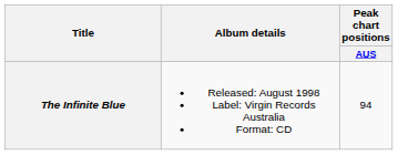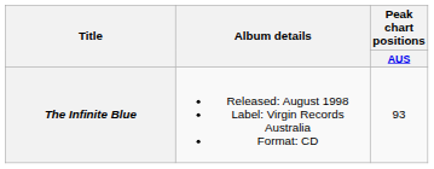 <table class="wikitable plainrowheaders" style="text-align:center;" border="1">
 <tr>
 <th scope="col" rowspan="2" style="width:14em;">Title</th>
 <th scope="col" rowspan="2" style="width:16em;">Album details</th>
 <th scope="col" colspan="1">Peak chart positions</th>
 </tr>
 <tr>
 <th scope="col" style="width:3em;font-size:90%;"><a href='#'>AUS</a><br></th>
 </tr>
 <tr>
 <th scope="row"><em>The Infinite Blue</em></th>
 <td><br><ul><li>Released: August 1998</li><li>Label: Virgin Records Australia</li><li>Format: CD</li></ul></td>
-<td>94</td>
+<td>93</td>
 </tr>
 </table>
